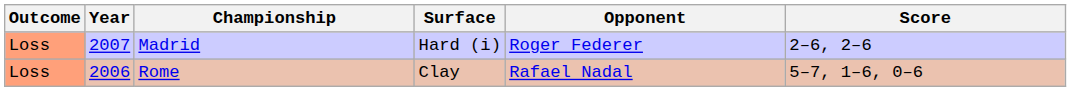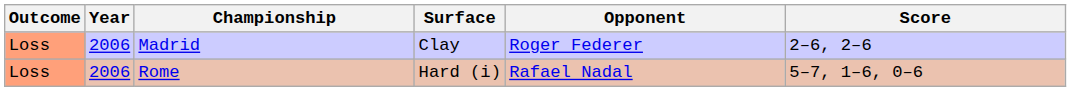 <table class="sortable wikitable" style=font-size:97%>
 <tr>
 <th>Outcome</th>
 <th>Year</th>
 <th width=200>Championship</th>
 <th>Surface</th>
 <th width=200>Opponent</th>
 <th width=200>Score</th>
 </tr>
 <tr bgcolor=ccccff>
 <td bgcolor=FFA07A>Loss</td>
-<td><a href='#'>2007</a></td>
+<td><a href='#'>2006</a></td>
 <td><a href='#'>Madrid</a></td>
-<td>Hard (i)</td>
+<td>Clay</td>
 <td> <a href='#'>Roger Federer</a></td>
 <td>2–6, 2–6</td>
 </tr>
 <tr bgcolor=EBC2AF>
 <td bgcolor=FFA07A>Loss</td>
 <td><a href='#'>2006</a></td>
 <td><a href='#'>Rome</a></td>
-<td>Clay</td>
+<td>Hard (i)</td>
 <td> <a href='#'>Rafael Nadal</a></td>
 <td>5–7, 1–6, 0–6</td>
 </tr>
 </table>
